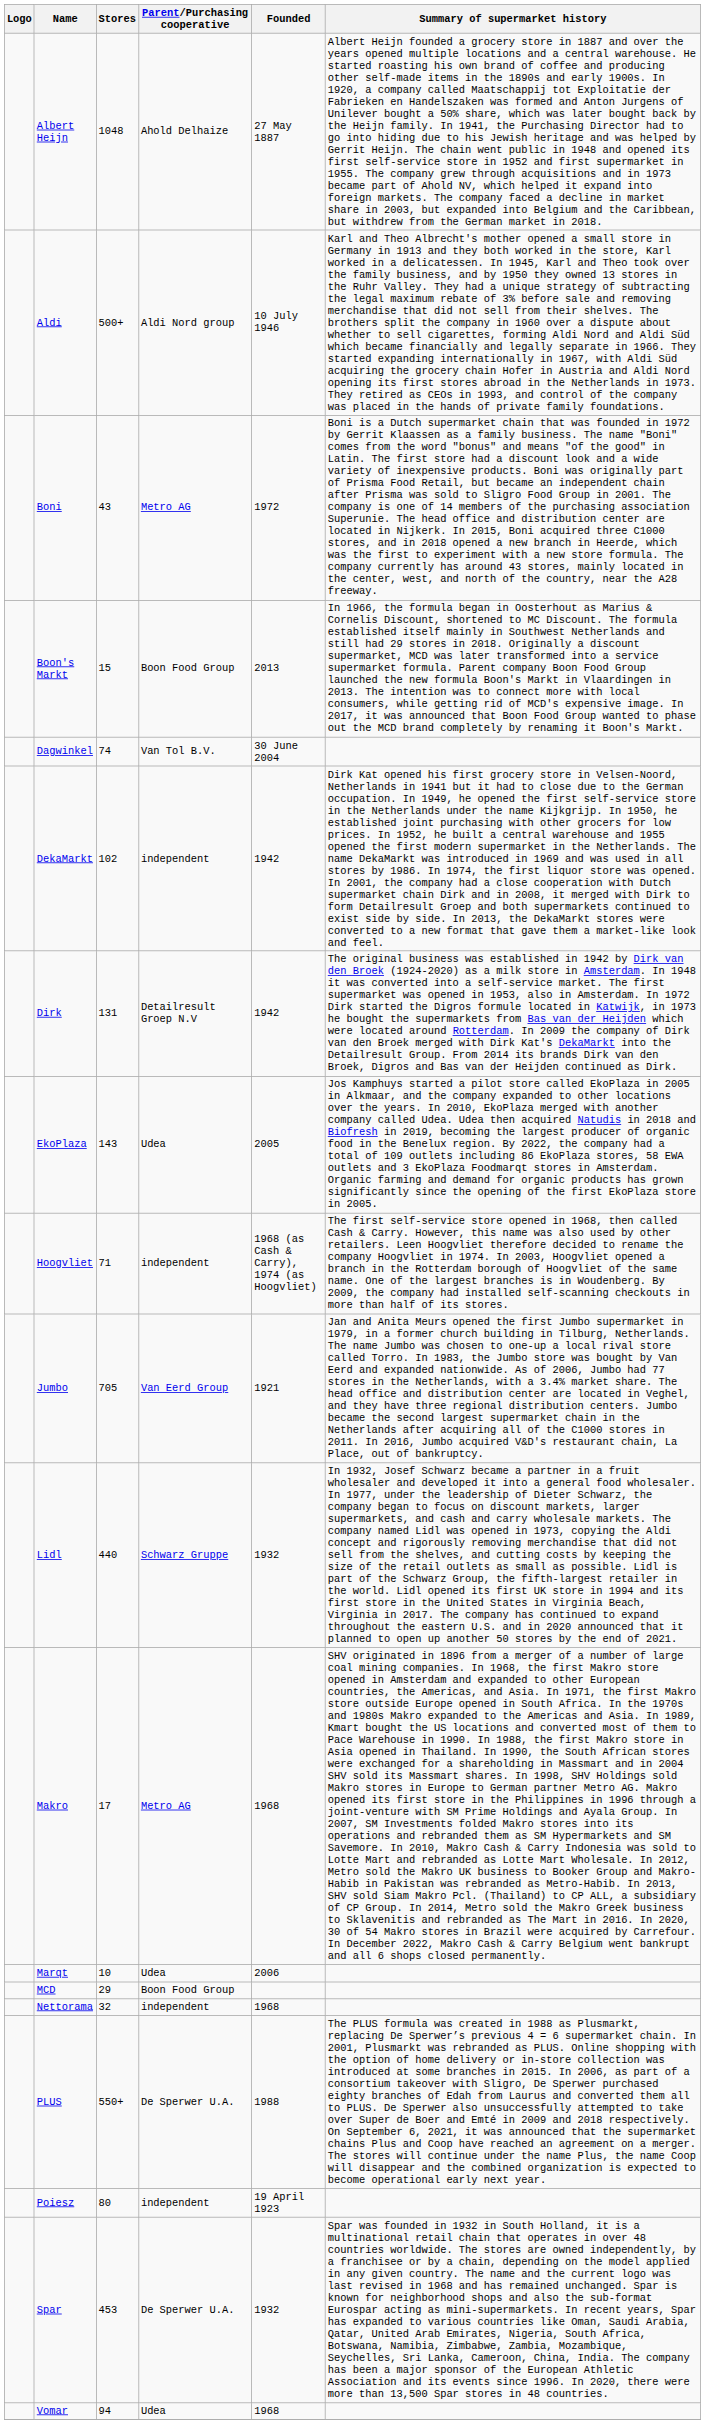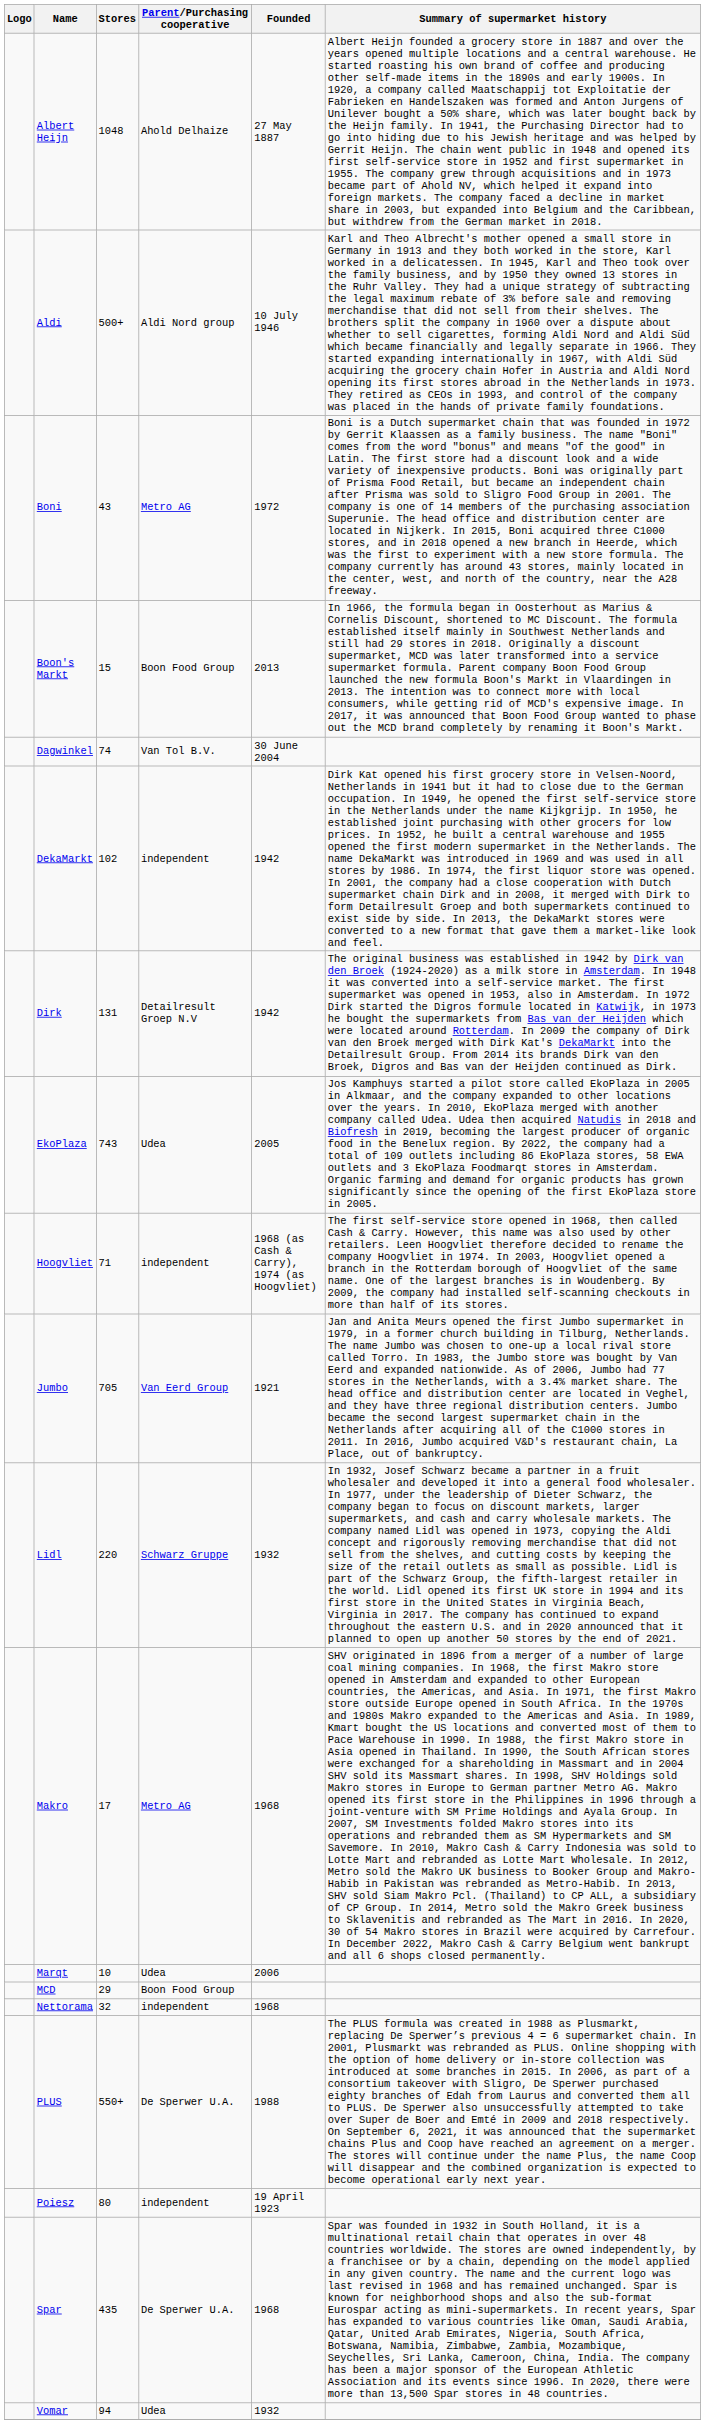 <table class="wikitable sortable">
 <tr>
 <th>Logo</th>
 <th>Name</th>
 <th data-sort-type="number">Stores</th>
 <th><a href='#'>Parent</a>/Purchasing cooperative</th>
 <th>Founded</th>
 <th>Summary of supermarket history</th>
 </tr>
 <tr>
 <td></td>
 <td><a href='#'>Albert Heijn</a></td>
 <td>1048</td>
 <td>Ahold Delhaize</td>
 <td>27 May 1887</td>
 <td>Albert Heijn founded a grocery store in 1887 and over the years opened multiple locations and a central warehouse. He started roasting his own brand of coffee and producing other self-made items in the 1890s and early 1900s. In 1920, a company called Maatschappij tot Exploitatie der Fabrieken en Handelszaken was formed and Anton Jurgens of Unilever bought a 50% share, which was later bought back by the Heijn family. In 1941, the Purchasing Director had to go into hiding due to his Jewish heritage and was helped by Gerrit Heijn. The chain went public in 1948 and opened its first self-service store in 1952 and first supermarket in 1955. The company grew through acquisitions and in 1973 became part of Ahold NV, which helped it expand into foreign markets. The company faced a decline in market share in 2003, but expanded into Belgium and the Caribbean, but withdrew from the German market in 2018.</td>
 </tr>
 <tr>
 <td></td>
 <td><a href='#'>Aldi</a></td>
 <td>500+</td>
 <td>Aldi Nord group</td>
 <td>10 July 1946</td>
 <td>Karl and Theo Albrecht's mother opened a small store in Germany in 1913 and they both worked in the store, Karl worked in a delicatessen. In 1945, Karl and Theo took over the family business, and by 1950 they owned 13 stores in the Ruhr Valley. They had a unique strategy of subtracting the legal maximum rebate of 3% before sale and removing merchandise that did not sell from their shelves. The brothers split the company in 1960 over a dispute about whether to sell cigarettes, forming Aldi Nord and Aldi Süd which became financially and legally separate in 1966. They started expanding internationally in 1967, with Aldi Süd acquiring the grocery chain Hofer in Austria and Aldi Nord opening its first stores abroad in the Netherlands in 1973. They retired as CEOs in 1993, and control of the company was placed in the hands of private family foundations.</td>
 </tr>
 <tr>
 <td></td>
 <td><a href='#'>Boni</a></td>
 <td>43</td>
 <td><a href='#'>Metro AG</a></td>
 <td>1972</td>
 <td>Boni is a Dutch supermarket chain that was founded in 1972 by Gerrit Klaassen as a family business. The name "Boni" comes from the word "bonus" and means "of the good" in Latin. The first store had a discount look and a wide variety of inexpensive products. Boni was originally part of Prisma Food Retail, but became an independent chain after Prisma was sold to Sligro Food Group in 2001. The company is one of 14 members of the purchasing association Superunie. The head office and distribution center are located in Nijkerk. In 2015, Boni acquired three C1000 stores, and in 2018 opened a new branch in Heerde, which was the first to experiment with a new store formula. The company currently has around 43 stores, mainly located in the center, west, and north of the country, near the A28 freeway.</td>
 </tr>
 <tr>
 <td></td>
 <td><a href='#'>Boon's Markt</a></td>
 <td>15</td>
 <td>Boon Food Group</td>
 <td>2013</td>
 <td>In 1966, the formula began in Oosterhout as Marius & Cornelis Discount, shortened to MC Discount. The formula established itself mainly in Southwest Netherlands and still had 29 stores in 2018. Originally a discount supermarket, MCD was later transformed into a service supermarket formula. Parent company Boon Food Group launched the new formula Boon's Markt in Vlaardingen in 2013. The intention was to connect more with local consumers, while getting rid of MCD's expensive image. In 2017, it was announced that Boon Food Group wanted to phase out the MCD brand completely by renaming it Boon's Markt.</td>
 </tr>
 <tr>
 <td></td>
 <td><a href='#'>Dagwinkel</a></td>
 <td>74</td>
 <td>Van Tol B.V.</td>
 <td>30 June 2004</td>
 <td></td>
 </tr>
 <tr>
 <td></td>
 <td><a href='#'>DekaMarkt</a></td>
 <td>102</td>
 <td>independent</td>
 <td>1942</td>
 <td>Dirk Kat opened his first grocery store in Velsen-Noord, Netherlands in 1941 but it had to close due to the German occupation. In 1949, he opened the first self-service store in the Netherlands under the name Kijkgrijp. In 1950, he established joint purchasing with other grocers for low prices. In 1952, he built a central warehouse and 1955 opened the first modern supermarket in the Netherlands. The name DekaMarkt was introduced in 1969 and was used in all stores by 1986. In 1974, the first liquor store was opened. In 2001, the company had a close cooperation with Dutch supermarket chain Dirk and in 2008, it merged with Dirk to form Detailresult Groep and both supermarkets continued to exist side by side. In 2013, the DekaMarkt stores were converted to a new format that gave them a market-like look and feel.</td>
 </tr>
 <tr>
 <td></td>
 <td><a href='#'>Dirk</a></td>
 <td>131</td>
 <td>Detailresult Groep N.V</td>
 <td>1942</td>
 <td>The original business was established in 1942 by <a href='#'>Dirk van den Broek</a> (1924-2020) as a milk store in <a href='#'>Amsterdam</a>. In 1948 it was converted into a self-service market. The first supermarket was opened in 1953, also in Amsterdam. In 1972 Dirk started the Digros formule located in <a href='#'>Katwijk</a>, in 1973 he bought the supermarkets from <a href='#'>Bas van der Heijden</a> which were located around <a href='#'>Rotterdam</a>. In 2009 the company of Dirk van den Broek merged with Dirk Kat's <a href='#'>DekaMarkt</a> into the Detailresult Group. From 2014 its brands Dirk van den Broek, Digros and Bas van der Heijden continued as Dirk.</td>
 </tr>
 <tr>
 <td></td>
 <td><a href='#'>EkoPlaza</a></td>
-<td>143</td>
+<td>743</td>
 <td>Udea</td>
 <td>2005</td>
 <td>Jos Kamphuys started a pilot store called EkoPlaza in 2005 in Alkmaar, and the company expanded to other locations over the years. In 2010, EkoPlaza merged with another company called Udea. Udea then acquired <a href='#'>Natudis</a> in 2018 and <a href='#'>Biofresh</a> in 2019, becoming the largest producer of organic food in the Benelux region. By 2022, the company had a total of 109 outlets including 86 EkoPlaza stores, 58 EWA outlets and 3 EkoPlaza Foodmarqt stores in Amsterdam. Organic farming and demand for organic products has grown significantly since the opening of the first EkoPlaza store in 2005.</td>
 </tr>
 <tr>
 <td></td>
 <td><a href='#'>Hoogvliet</a></td>
 <td>71</td>
 <td>independent</td>
 <td>1968 (as Cash & Carry), 1974 (as Hoogvliet)</td>
 <td>The first self-service store opened in 1968, then called Cash & Carry. However, this name was also used by other retailers. Leen Hoogvliet therefore decided to rename the company Hoogvliet in 1974. In 2003, Hoogvliet opened a branch in the Rotterdam borough of Hoogvliet of the same name. One of the largest branches is in Woudenberg. By 2009, the company had installed self-scanning checkouts in more than half of its stores.</td>
 </tr>
 <tr>
 <td></td>
 <td><a href='#'>Jumbo</a></td>
 <td>705</td>
 <td><a href='#'>Van Eerd Group</a></td>
 <td>1921</td>
 <td>Jan and Anita Meurs opened the first Jumbo supermarket in 1979, in a former church building in Tilburg, Netherlands. The name Jumbo was chosen to one-up a local rival store called Torro. In 1983, the Jumbo store was bought by Van Eerd and expanded nationwide. As of 2006, Jumbo had 77 stores in the Netherlands, with a 3.4% market share. The head office and distribution center are located in Veghel, and they have three regional distribution centers. Jumbo became the second largest supermarket chain in the Netherlands after acquiring all of the C1000 stores in 2011. In 2016, Jumbo acquired V&D's restaurant chain, La Place, out of bankruptcy.</td>
 </tr>
 <tr>
 <td></td>
 <td><a href='#'>Lidl</a></td>
-<td>440 </td>
+<td>220 </td>
 <td><a href='#'>Schwarz Gruppe</a></td>
 <td>1932</td>
 <td>In 1932, Josef Schwarz became a partner in a fruit wholesaler and developed it into a general food wholesaler. In 1977, under the leadership of Dieter Schwarz, the company began to focus on discount markets, larger supermarkets, and cash and carry wholesale markets. The company named Lidl was opened in 1973, copying the Aldi concept and rigorously removing merchandise that did not sell from the shelves, and cutting costs by keeping the size of the retail outlets as small as possible. Lidl is part of the Schwarz Group, the fifth-largest retailer in the world. Lidl opened its first UK store in 1994 and its first store in the United States in Virginia Beach, Virginia in 2017. The company has continued to expand throughout the eastern U.S. and in 2020 announced that it planned to open up another 50 stores by the end of 2021.</td>
 </tr>
 <tr>
 <td></td>
 <td><a href='#'>Makro</a></td>
 <td>17</td>
 <td><a href='#'>Metro AG</a></td>
 <td>1968</td>
 <td>SHV originated in 1896 from a merger of a number of large coal mining companies. In 1968, the first Makro store opened in Amsterdam and expanded to other European countries, the Americas, and Asia. In 1971, the first Makro store outside Europe opened in South Africa. In the 1970s and 1980s Makro expanded to the Americas and Asia. In 1989, Kmart bought the US locations and converted most of them to Pace Warehouse in 1990. In 1988, the first Makro store in Asia opened in Thailand. In 1990, the South African stores were exchanged for a shareholding in Massmart and in 2004 SHV sold its Massmart shares. In 1998, SHV Holdings sold Makro stores in Europe to German partner Metro AG. Makro opened its first store in the Philippines in 1996 through a joint-venture with SM Prime Holdings and Ayala Group. In 2007, SM Investments folded Makro stores into its operations and rebranded them as SM Hypermarkets and SM Savemore. In 2010, Makro Cash & Carry Indonesia was sold to Lotte Mart and rebranded as Lotte Mart Wholesale. In 2012, Metro sold the Makro UK business to Booker Group and Makro-Habib in Pakistan was rebranded as Metro-Habib. In 2013, SHV sold Siam Makro Pcl. (Thailand) to CP ALL, a subsidiary of CP Group. In 2014, Metro sold the Makro Greek business to Sklavenitis and rebranded as The Mart in 2016. In 2020, 30 of 54 Makro stores in Brazil were acquired by Carrefour. In December 2022, Makro Cash & Carry Belgium went bankrupt and all 6 shops closed permanently.</td>
 </tr>
 <tr>
 <td></td>
 <td><a href='#'>Marqt</a></td>
 <td>10</td>
 <td>Udea</td>
 <td>2006</td>
 <td></td>
 </tr>
 <tr>
 <td></td>
 <td><a href='#'>MCD</a></td>
 <td>29</td>
 <td>Boon Food Group</td>
 <td></td>
 <td></td>
 </tr>
 <tr>
 <td></td>
 <td><a href='#'>Nettorama</a></td>
 <td>32</td>
 <td>independent</td>
 <td>1968</td>
 <td></td>
 </tr>
 <tr>
 <td></td>
 <td><a href='#'>PLUS</a></td>
 <td>550+</td>
 <td>De Sperwer U.A.</td>
 <td>1988</td>
 <td>The PLUS formula was created in 1988 as Plusmarkt, replacing De Sperwer’s previous 4 = 6 supermarket chain. In 2001, Plusmarkt was rebranded as PLUS. Online shopping with the option of home delivery or in-store collection was introduced at some branches in 2015. In 2006, as part of a consortium takeover with Sligro, De Sperwer purchased eighty branches of Edah from Laurus and converted them all to PLUS. De Sperwer also unsuccessfully attempted to take over Super de Boer and Emté in 2009 and 2018 respectively. On September 6, 2021, it was announced that the supermarket chains Plus and Coop have reached an agreement on a merger. The stores will continue under the name Plus, the name Coop will disappear and the combined organization is expected to become operational early next year.</td>
 </tr>
 <tr>
 <td></td>
 <td><a href='#'>Poiesz</a></td>
 <td>80</td>
 <td>independent</td>
 <td>19 April 1923</td>
 <td></td>
 </tr>
 <tr>
 <td></td>
 <td><a href='#'>Spar</a></td>
-<td>453</td>
+<td>435</td>
 <td>De Sperwer U.A.</td>
-<td>1932</td>
+<td>1968</td>
 <td>Spar was founded in 1932 in South Holland, it is a multinational retail chain that operates in over 48 countries worldwide. The stores are owned independently, by a franchisee or by a chain, depending on the model applied in any given country. The name and the current logo was last revised in 1968 and has remained unchanged. Spar is known for neighborhood shops and also the sub-format Eurospar acting as mini-supermarkets. In recent years, Spar has expanded to various countries like Oman, Saudi Arabia, Qatar, United Arab Emirates, Nigeria, South Africa, Botswana, Namibia, Zimbabwe, Zambia, Mozambique, Seychelles, Sri Lanka, Cameroon, China, India. The company has been a major sponsor of the European Athletic Association and its events since 1996. In 2020, there were more than 13,500 Spar stores in 48 countries.</td>
 </tr>
 <tr>
 <td></td>
 <td><a href='#'>Vomar</a></td>
 <td>94</td>
 <td>Udea</td>
-<td>1968</td>
+<td>1932</td>
 <td></td>
 </tr>
 <tr>
 </tr>
 </table>
